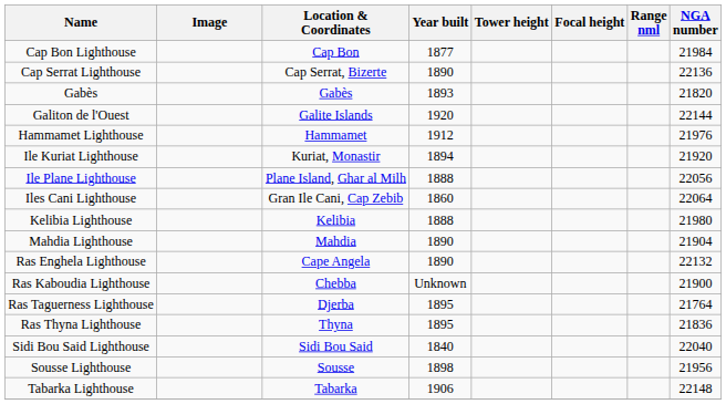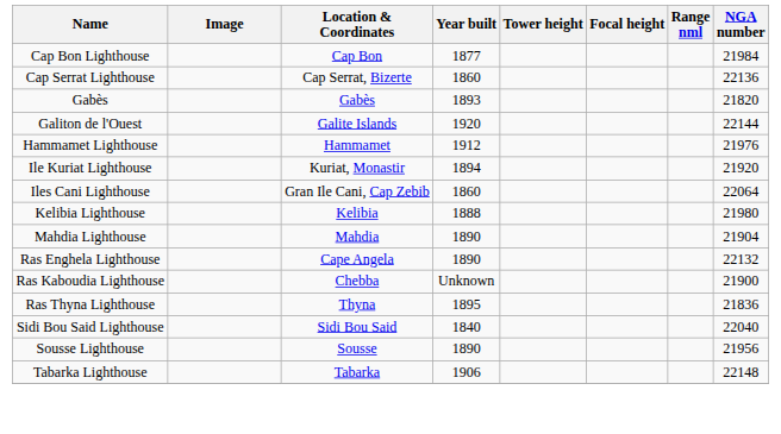 <table class="wikitable sortable" style="margin:auto;text-align:center">
 <tr bgcolor="#dfdfdf">
 <th>Name</th>
 <th class="unsortable" align="center" width="120px">Image</th>
 <th>Location &<br> Coordinates</th>
 <th data-sort-type="number">Year built</th>
 <th data-sort-type="number">Tower height</th>
 <th data-sort-type="number">Focal height</th>
 <th data-sort-type="number">Range<br><a href='#'>nml</a></th>
 <th data-sort-type="number"><a href='#'>NGA</a><br>number</th>
 </tr>
 <tr ---->
 <td>Cap Bon Lighthouse</td>
 <td></td>
 <td><a href='#'>Cap Bon</a><br></td>
 <td align="center">1877</td>
 <td align="center"></td>
 <td align="center"></td>
 <td align="center"></td>
 <td align="center">21984</td>
 </tr>
 <tr -->
 <td>Cap Serrat Lighthouse</td>
 <td></td>
 <td>Cap Serrat, <a href='#'>Bizerte</a><br></td>
-<td align="center">1890</td>
+<td align="center">1860</td>
 <td align="center"></td>
 <td align="center"></td>
 <td align="center"></td>
 <td align="center">22136</td>
 </tr>
 <tr -->
 <td>Gabès</td>
 <td></td>
 <td><a href='#'>Gabès</a><br></td>
 <td align="center">1893</td>
 <td align="center"></td>
 <td align="center"></td>
 <td align="center"></td>
 <td align="center">21820</td>
 </tr>
 <tr -->
 <td>Galiton de l'Ouest</td>
 <td></td>
 <td><a href='#'>Galite Islands</a><br></td>
 <td align="center">1920</td>
 <td align="center"></td>
 <td align="center"></td>
 <td align="center"></td>
 <td align="center">22144</td>
 </tr>
 <tr -->
 <td>Hammamet Lighthouse</td>
 <td></td>
 <td><a href='#'>Hammamet</a><br></td>
 <td align="center">1912</td>
 <td align="center"></td>
 <td align="center"></td>
 <td align="center"></td>
 <td align="center">21976</td>
 </tr>
 <tr -->
 <td>Ile Kuriat Lighthouse</td>
 <td></td>
 <td>Kuriat, <a href='#'>Monastir</a><br></td>
 <td align="center">1894</td>
 <td align="center"></td>
 <td align="center"></td>
 <td align="center"></td>
 <td align="center">21920</td>
-</tr>
-<tr -->
-<td><a href='#'>Ile Plane Lighthouse</a></td>
-<td></td>
-<td><a href='#'>Plane Island</a>, <a href='#'>Ghar al Milh</a><br></td>
-<td align="center">1888</td>
-<td align="center"></td>
-<td align="center"></td>
-<td align="center"></td>
-<td align="center">22056</td>
 </tr>
 <tr -->
 <td>Iles Cani Lighthouse</td>
 <td></td>
 <td>Gran Ile Cani, <a href='#'>Cap Zebib</a><br></td>
 <td align="center">1860</td>
 <td align="center"></td>
 <td align="center"></td>
 <td align="center"></td>
 <td align="center">22064</td>
 </tr>
 <tr -->
 <td>Kelibia Lighthouse</td>
 <td></td>
 <td><a href='#'>Kelibia</a><br></td>
 <td align="center">1888</td>
 <td align="center"></td>
 <td align="center"></td>
 <td align="center"></td>
 <td align="center">21980</td>
 </tr>
 <tr -->
 <td>Mahdia Lighthouse</td>
 <td></td>
 <td><a href='#'>Mahdia</a><br></td>
 <td align="center">1890</td>
 <td align="center"></td>
 <td align="center"></td>
 <td align="center"></td>
 <td align="center">21904</td>
 </tr>
 <tr -->
 <td>Ras Enghela Lighthouse</td>
 <td></td>
 <td><a href='#'>Cape Angela</a><br></td>
 <td align="center">1890</td>
 <td align="center"></td>
 <td align="center"></td>
 <td align="center"></td>
 <td align="center">22132</td>
 </tr>
 <tr -->
 <td>Ras Kaboudia Lighthouse</td>
 <td></td>
 <td><a href='#'>Chebba</a><br></td>
 <td align="center">Unknown</td>
 <td align="center"></td>
 <td align="center"></td>
 <td align="center"></td>
 <td align="center">21900</td>
 </tr>
 <tr -->
-<td>Ras Taguerness Lighthouse</td>
-<td></td>
-<td><a href='#'>Djerba</a><br></td>
-<td align="center">1895</td>
-<td align="center"></td>
-<td align="center"></td>
-<td align="center"></td>
-<td align="center">21764</td>
-</tr>
-<tr -->
 <td>Ras Thyna Lighthouse</td>
 <td></td>
 <td><a href='#'>Thyna</a><br></td>
 <td align="center">1895</td>
 <td align="center"></td>
 <td align="center"></td>
 <td align="center"></td>
 <td align="center">21836</td>
 </tr>
 <tr -->
 <td>Sidi Bou Said Lighthouse</td>
 <td></td>
 <td><a href='#'>Sidi Bou Said</a><br></td>
 <td align="center">1840</td>
 <td align="center"></td>
 <td align="center"></td>
 <td align="center"></td>
 <td align="center">22040</td>
 </tr>
 <tr -->
 <td>Sousse Lighthouse</td>
 <td></td>
 <td><a href='#'>Sousse</a><br></td>
-<td align="center">1898</td>
+<td align="center">1890</td>
 <td align="center"></td>
 <td align="center"></td>
 <td align="center"></td>
 <td align="center">21956</td>
 </tr>
 <tr -->
 <td>Tabarka Lighthouse</td>
 <td></td>
 <td><a href='#'>Tabarka</a><br></td>
 <td align="center">1906</td>
 <td align="center"></td>
 <td align="center"></td>
 <td align="center"></td>
 <td align="center">22148</td>
 </tr>
 <tr -->
 </tr>
 </table>
